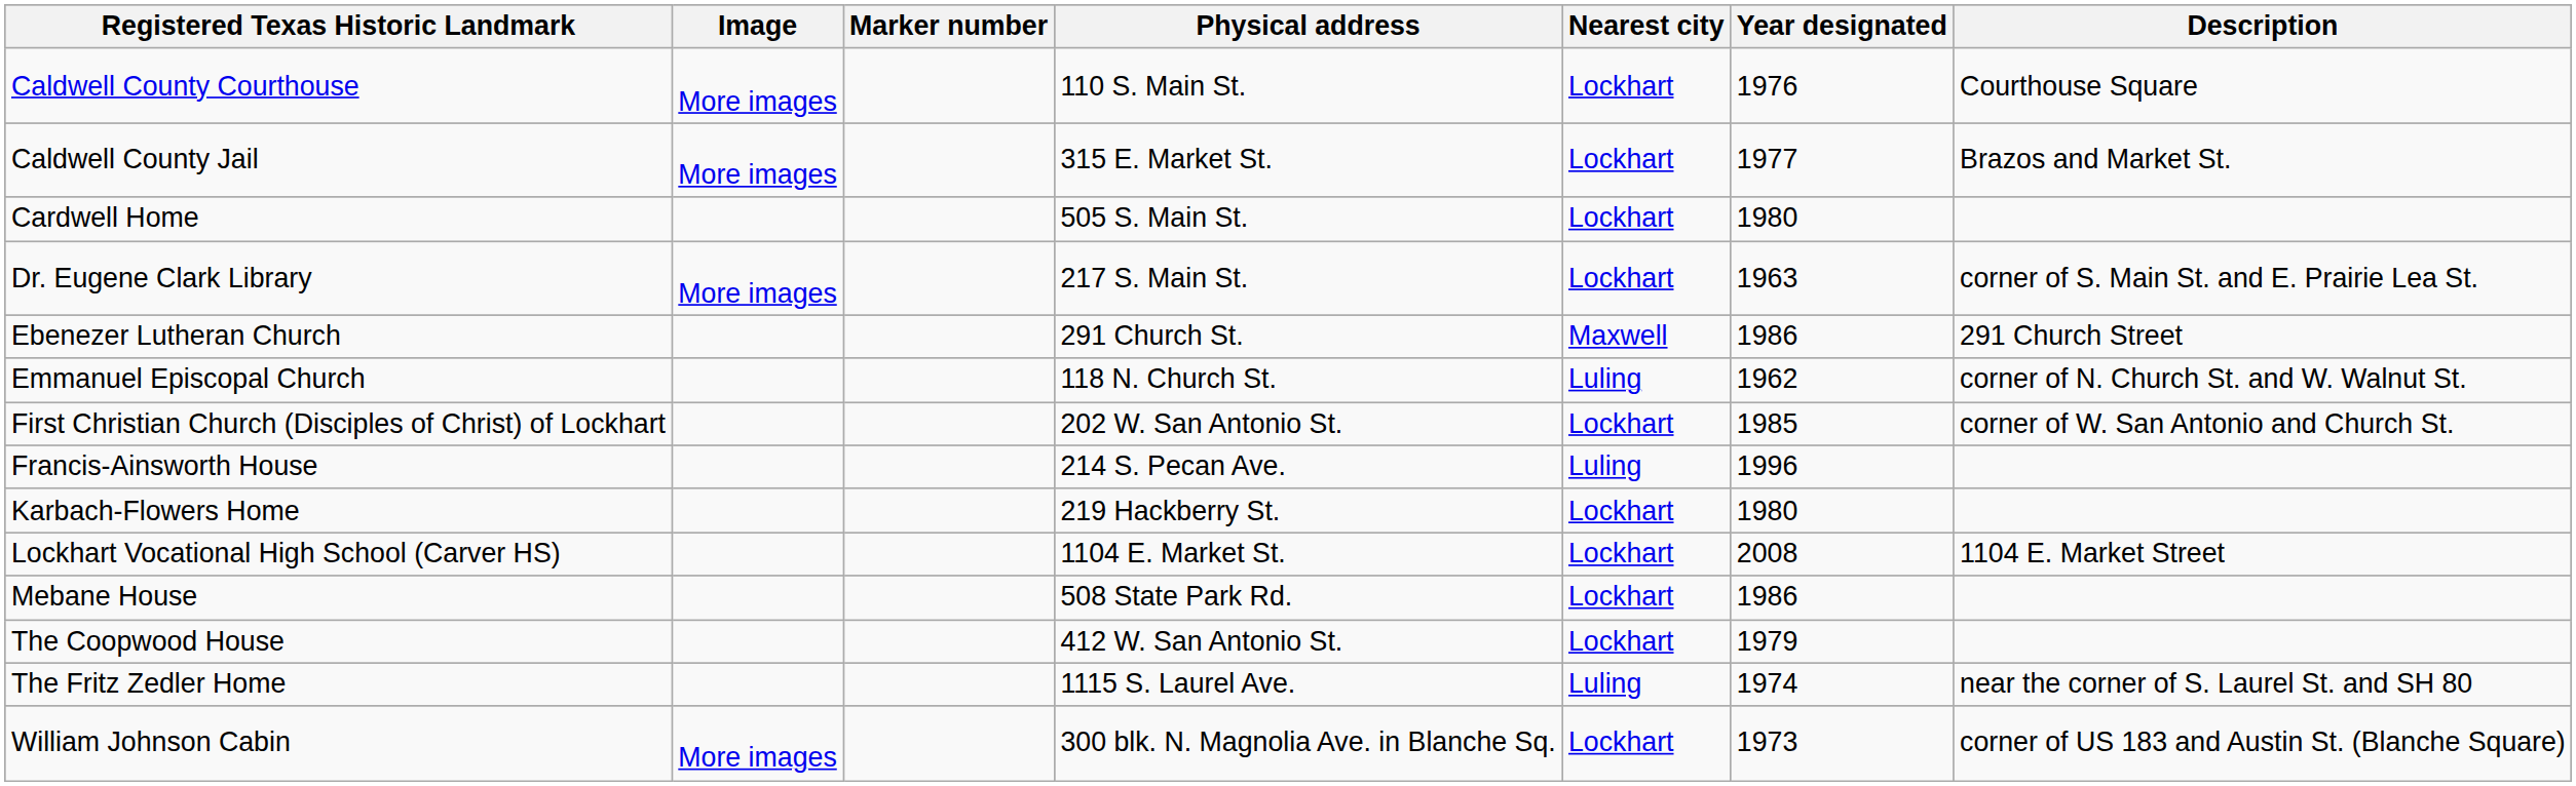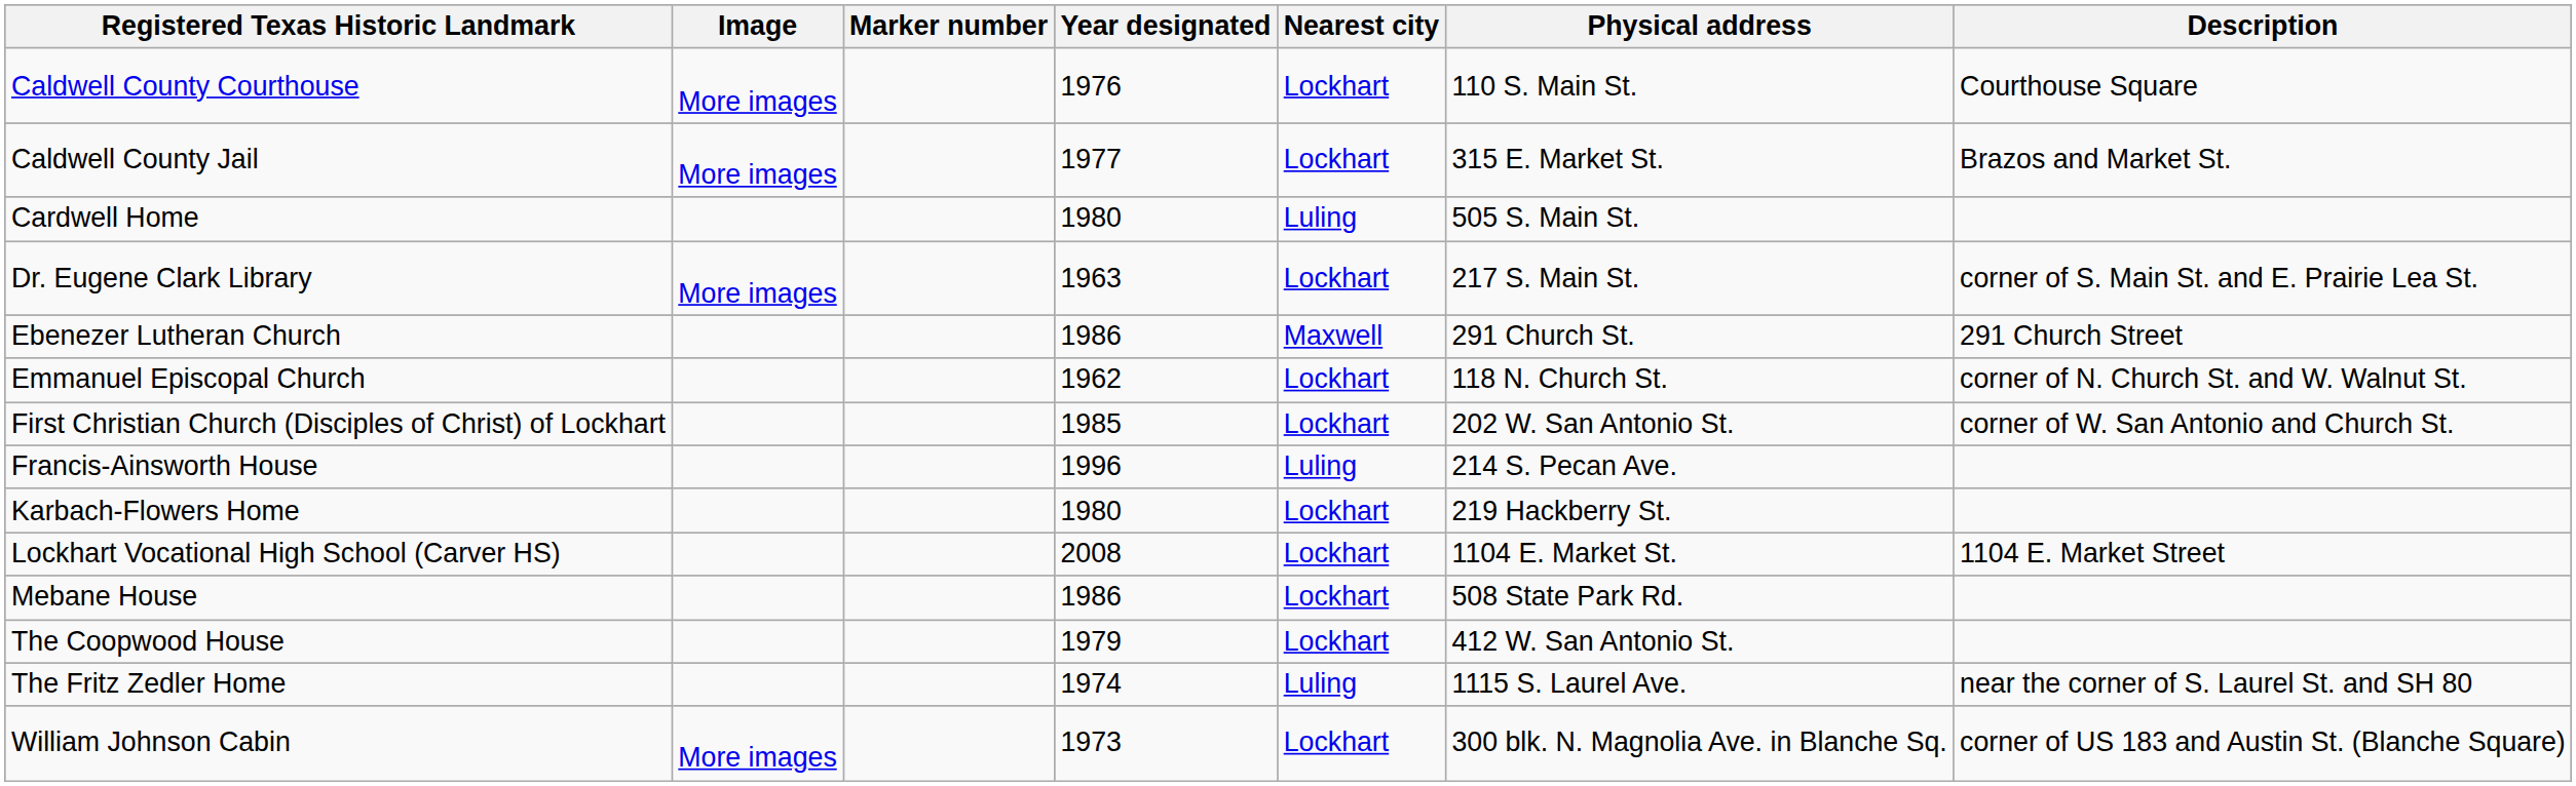 <table class="wikitable sortable">
 <tr>
 <th>Registered Texas Historic Landmark</th>
 <th>Image</th>
 <th>Marker number</th>
+<th>Year designated</th>
+<th>Nearest city</th>
 <th>Physical address</th>
-<th>Nearest city</th>
-<th>Year designated</th>
 <th>Description</th>
 </tr>
 <tr>
 <td><a href='#'>Caldwell County Courthouse</a></td>
 <td><br> <a href='#'>More images</a></td>
 <td></td>
+<td>1976</td>
+<td><a href='#'>Lockhart</a></td>
 <td>110 S. Main St.<br></td>
-<td><a href='#'>Lockhart</a></td>
-<td>1976</td>
 <td>Courthouse Square</td>
 </tr>
 <tr>
 <td>Caldwell County Jail</td>
 <td><br> <a href='#'>More images</a></td>
 <td></td>
+<td>1977</td>
+<td><a href='#'>Lockhart</a></td>
 <td>315 E. Market St.<br></td>
-<td><a href='#'>Lockhart</a></td>
-<td>1977</td>
 <td>Brazos and Market St.</td>
 </tr>
 <tr>
 <td>Cardwell Home</td>
 <td></td>
 <td></td>
+<td>1980</td>
+<td><a href='#'>Luling</a></td>
 <td>505 S. Main St.<br></td>
-<td><a href='#'>Lockhart</a></td>
-<td>1980</td>
 <td></td>
 </tr>
 <tr>
 <td>Dr. Eugene Clark Library</td>
 <td><br> <a href='#'>More images</a></td>
 <td></td>
+<td>1963</td>
+<td><a href='#'>Lockhart</a></td>
 <td>217 S. Main St.<br></td>
-<td><a href='#'>Lockhart</a></td>
-<td>1963</td>
 <td>corner of S. Main St. and E. Prairie Lea St.</td>
 </tr>
 <tr>
 <td>Ebenezer Lutheran Church</td>
 <td></td>
 <td></td>
+<td>1986</td>
+<td><a href='#'>Maxwell</a></td>
 <td>291 Church St.<br></td>
-<td><a href='#'>Maxwell</a></td>
-<td>1986</td>
 <td>291 Church Street</td>
 </tr>
 <tr>
 <td>Emmanuel Episcopal Church</td>
 <td></td>
 <td></td>
+<td>1962</td>
+<td><a href='#'>Lockhart</a></td>
 <td>118 N. Church St.<br></td>
-<td><a href='#'>Luling</a></td>
-<td>1962</td>
 <td>corner of N. Church St. and W. Walnut St.</td>
 </tr>
 <tr>
 <td>First Christian Church (Disciples of Christ) of Lockhart</td>
 <td></td>
 <td></td>
+<td>1985</td>
+<td><a href='#'>Lockhart</a></td>
 <td>202 W. San Antonio St.<br></td>
-<td><a href='#'>Lockhart</a></td>
-<td>1985</td>
 <td>corner of W. San Antonio and Church St.</td>
 </tr>
 <tr>
 <td>Francis-Ainsworth House</td>
 <td></td>
 <td></td>
+<td>1996</td>
+<td><a href='#'>Luling</a></td>
 <td>214 S. Pecan Ave.<br></td>
-<td><a href='#'>Luling</a></td>
-<td>1996</td>
 <td></td>
 </tr>
 <tr>
 <td>Karbach-Flowers Home</td>
 <td></td>
 <td></td>
+<td>1980</td>
+<td><a href='#'>Lockhart</a></td>
 <td>219 Hackberry St.<br></td>
-<td><a href='#'>Lockhart</a></td>
-<td>1980</td>
 <td></td>
 </tr>
 <tr>
 <td>Lockhart Vocational High School (Carver HS)</td>
 <td></td>
 <td></td>
+<td>2008</td>
+<td><a href='#'>Lockhart</a></td>
 <td>1104 E. Market St.<br></td>
-<td><a href='#'>Lockhart</a></td>
-<td>2008</td>
 <td>1104 E. Market Street</td>
 </tr>
 <tr>
 <td>Mebane House</td>
 <td></td>
 <td></td>
+<td>1986</td>
+<td><a href='#'>Lockhart</a></td>
 <td>508 State Park Rd.<br></td>
-<td><a href='#'>Lockhart</a></td>
-<td>1986</td>
 <td></td>
 </tr>
 <tr>
 <td>The Coopwood House</td>
 <td></td>
 <td></td>
+<td>1979</td>
+<td><a href='#'>Lockhart</a></td>
 <td>412 W. San Antonio St.<br></td>
-<td><a href='#'>Lockhart</a></td>
-<td>1979</td>
 <td></td>
 </tr>
 <tr>
 <td>The Fritz Zedler Home</td>
 <td></td>
 <td></td>
+<td>1974</td>
+<td><a href='#'>Luling</a></td>
 <td>1115 S. Laurel Ave.<br></td>
-<td><a href='#'>Luling</a></td>
-<td>1974</td>
 <td>near the corner of S. Laurel St. and SH 80</td>
 </tr>
 <tr>
 <td>William Johnson Cabin</td>
 <td><br> <a href='#'>More images</a></td>
 <td></td>
+<td>1973</td>
+<td><a href='#'>Lockhart</a></td>
 <td>300 blk. N. Magnolia Ave. in Blanche Sq.<br></td>
-<td><a href='#'>Lockhart</a></td>
-<td>1973</td>
 <td>corner of US 183 and Austin St. (Blanche Square)</td>
 </tr>
 </table>
